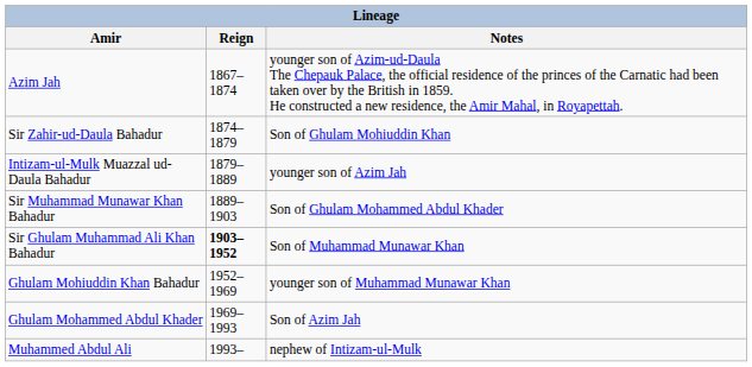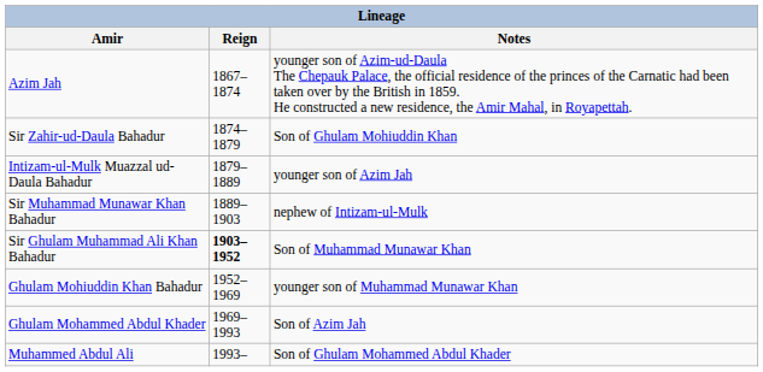 <table class="wikitable">
 <tr>
 <th style="background: LightSteelBlue;" colspan="7">Lineage</th>
 </tr>
 <tr>
 <th>Amir</th>
 <th>Reign</th>
 <th>Notes</th>
 </tr>
 <tr>
 <td><a href='#'>Azim Jah</a></td>
 <td>1867–1874</td>
 <td>younger son of <a href='#'>Azim-ud-Daula</a><br>The <a href='#'>Chepauk Palace</a>, the official residence of the princes of the Carnatic had been taken over by the British in 1859.<br>He constructed a new residence, the <a href='#'>Amir Mahal</a>, in <a href='#'>Royapettah</a>.</td>
 </tr>
 <tr>
 <td>Sir <a href='#'>Zahir-ud-Daula</a> Bahadur</td>
 <td>1874–1879</td>
 <td>Son of <a href='#'>Ghulam Mohiuddin Khan</a></td>
 </tr>
 <tr>
 <td><a href='#'>Intizam-ul-Mulk</a> Muazzal ud-Daula Bahadur</td>
 <td>1879–1889</td>
 <td>younger son of <a href='#'>Azim Jah</a></td>
 </tr>
 <tr>
 <td>Sir <a href='#'>Muhammad Munawar Khan</a> Bahadur</td>
 <td>1889–1903</td>
-<td>Son of <a href='#'>Ghulam Mohammed Abdul Khader</a></td>
+<td>nephew of <a href='#'>Intizam-ul-Mulk</a></td>
 </tr>
 <tr>
 <td>Sir <a href='#'>Ghulam Muhammad Ali Khan</a> Bahadur</td>
 <td><strong>1903–1952</strong></td>
 <td>Son of <a href='#'>Muhammad Munawar Khan</a></td>
 </tr>
 <tr>
 <td><a href='#'>Ghulam Mohiuddin Khan</a> Bahadur</td>
 <td>1952–1969</td>
 <td>younger son of <a href='#'>Muhammad Munawar Khan</a></td>
 </tr>
 <tr>
 <td><a href='#'>Ghulam Mohammed Abdul Khader</a></td>
 <td>1969–1993</td>
 <td>Son of <a href='#'>Azim Jah</a></td>
 </tr>
 <tr>
 <td><a href='#'>Muhammed Abdul Ali</a></td>
 <td>1993–</td>
-<td>nephew of <a href='#'>Intizam-ul-Mulk</a></td>
+<td>Son of <a href='#'>Ghulam Mohammed Abdul Khader</a></td>
 </tr>
 </table>
